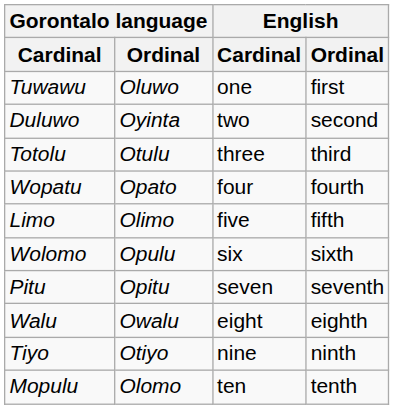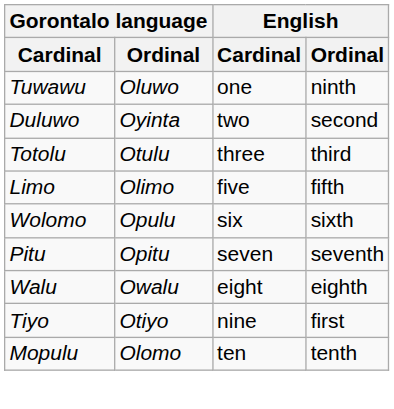 <table class="wikitable">
 <tr>
 <th colspan="2">Gorontalo language</th>
 <th colspan="2">English</th>
 </tr>
 <tr>
 <th>Cardinal</th>
 <th>Ordinal</th>
 <th>Cardinal</th>
 <th>Ordinal</th>
 </tr>
 <tr>
 <td><em>Tuwawu</em></td>
 <td><em>Oluwo</em></td>
 <td>one</td>
-<td>first</td>
+<td>ninth</td>
 </tr>
 <tr>
 <td><em>Duluwo</em></td>
 <td><em>Oyinta</em></td>
 <td>two</td>
 <td>second</td>
 </tr>
 <tr>
 <td><em>Totolu</em></td>
 <td><em>Otulu</em></td>
 <td>three</td>
 <td>third</td>
-</tr>
-<tr>
-<td><em>Wopatu</em></td>
-<td><em>Opato</em></td>
-<td>four</td>
-<td>fourth</td>
 </tr>
 <tr>
 <td><em>Limo</em></td>
 <td><em>Olimo</em></td>
 <td>five</td>
 <td>fifth</td>
 </tr>
 <tr>
 <td><em>Wolomo</em></td>
 <td><em>Opulu</em></td>
 <td>six</td>
 <td>sixth</td>
 </tr>
 <tr>
 <td><em>Pitu</em></td>
 <td><em>Opitu</em></td>
 <td>seven</td>
 <td>seventh</td>
 </tr>
 <tr>
 <td><em>Walu</em></td>
 <td><em>Owalu</em></td>
 <td>eight</td>
 <td>eighth</td>
 </tr>
 <tr>
 <td><em>Tiyo</em></td>
 <td><em>Otiyo</em></td>
 <td>nine</td>
-<td>ninth</td>
+<td>first</td>
 </tr>
 <tr>
 <td><em>Mopulu</em></td>
 <td><em>Olomo</em></td>
 <td>ten</td>
 <td>tenth</td>
 </tr>
 </table>
